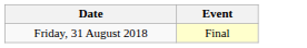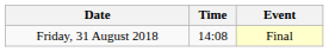 <table class = "wikitable" style="text-align:center;">
 <tr>
 <th width=220>Date</th>
+<th width=50>Time</th>
 <th width=100>Event</th>
 </tr>
 <tr>
 <td>Friday, 31 August 2018</td>
+<td>14:08</td>
 <td bgcolor=ffffcc>Final</td>
 </tr>
 </table>
